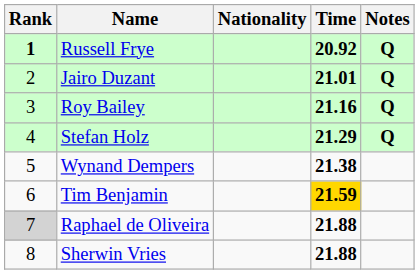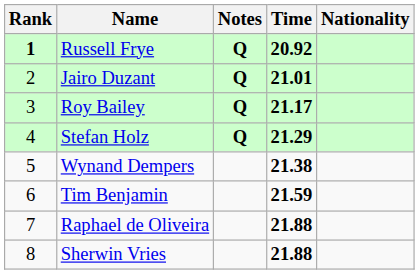 <table class="wikitable sortable" style="text-align:center">
 <tr>
 <th>Rank</th>
 <th>Name</th>
+<th>Notes</th>
+<th>Time</th>
 <th>Nationality</th>
-<th>Time</th>
-<th>Notes</th>
 </tr>
 <tr bgcolor=ccffcc>
 <td><strong>1</strong></td>
 <td align=left><a href='#'>Russell Frye</a></td>
+<td><strong>Q</strong></td>
+<td><strong>20.92</strong></td>
 <td align=left></td>
-<td><strong>20.92</strong></td>
-<td><strong>Q</strong></td>
 </tr>
 <tr bgcolor=ccffcc>
 <td>2</td>
 <td align=left><a href='#'>Jairo Duzant</a></td>
+<td><strong>Q</strong></td>
+<td><strong>21.01</strong></td>
 <td align=left></td>
-<td><strong>21.01</strong></td>
-<td><strong>Q</strong></td>
 </tr>
 <tr bgcolor=ccffcc>
 <td>3</td>
 <td align=left><a href='#'>Roy Bailey</a></td>
+<td><strong>Q</strong></td>
+<td><strong>21.17</strong></td>
 <td align=left></td>
-<td><strong>21.16</strong></td>
-<td><strong>Q</strong></td>
 </tr>
 <tr bgcolor=ccffcc>
 <td>4</td>
 <td align=left><a href='#'>Stefan Holz</a></td>
+<td><strong>Q</strong></td>
+<td><strong>21.29</strong></td>
 <td align=left></td>
-<td><strong>21.29</strong></td>
-<td><strong>Q</strong></td>
 </tr>
 <tr>
 <td>5</td>
 <td align=left><a href='#'>Wynand Dempers</a></td>
+<td></td>
+<td><strong>21.38</strong></td>
 <td align=left></td>
-<td><strong>21.38</strong></td>
-<td></td>
 </tr>
 <tr>
 <td>6</td>
 <td align=left><a href='#'>Tim Benjamin</a></td>
+<td></td>
+<td><strong>21.59</strong></td>
 <td align=left></td>
-<td style="background: gold;"><strong>21.59</strong></td>
-<td></td>
 </tr>
 <tr>
-<td style="background: lightgrey;">7</td>
+<td>7</td>
 <td align=left><a href='#'>Raphael de Oliveira</a></td>
+<td></td>
+<td><strong>21.88</strong></td>
 <td align=left></td>
-<td><strong>21.88</strong></td>
-<td></td>
 </tr>
 <tr>
 <td>8</td>
 <td align=left><a href='#'>Sherwin Vries</a></td>
+<td></td>
+<td><strong>21.88</strong></td>
 <td align=left></td>
-<td><strong>21.88</strong></td>
-<td></td>
 </tr>
 </table>
